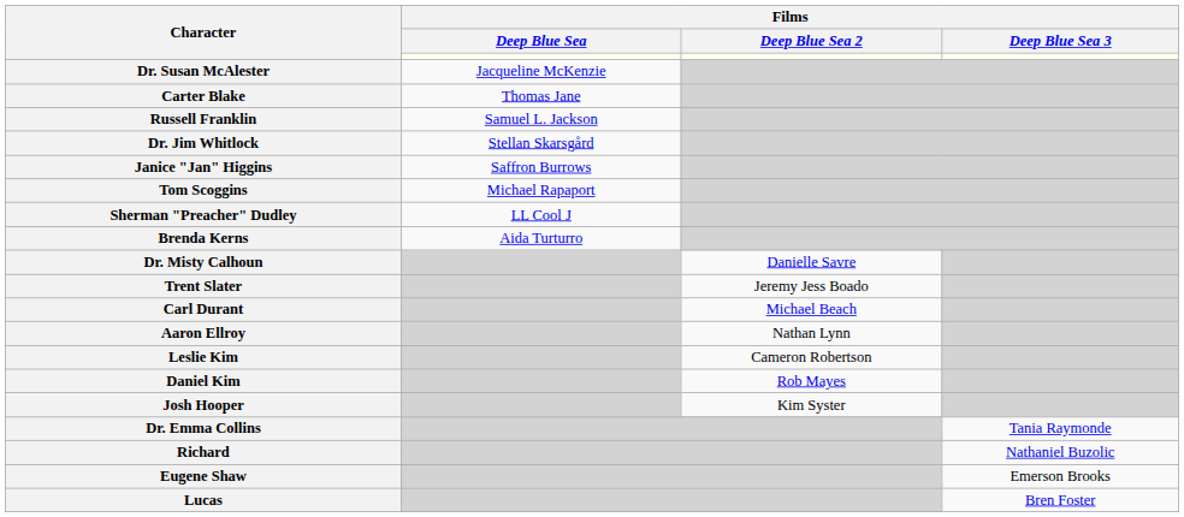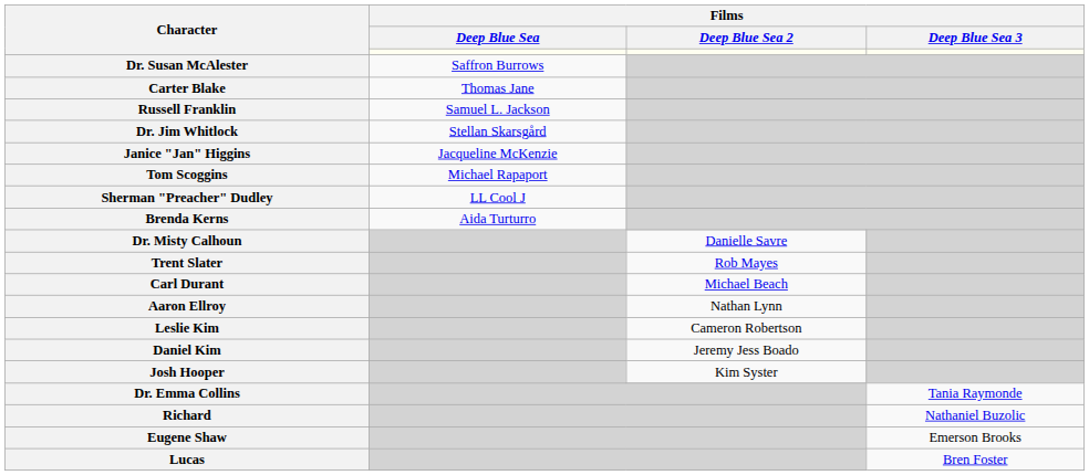 <table class="wikitable" style="text-align:center; width:99%;">
 <tr>
 <th rowspan="3">Character</th>
 <th colspan="4">Films</th>
 </tr>
 <tr>
 <th><em><a href='#'>Deep Blue Sea</a></em></th>
 <th><em><a href='#'>Deep Blue Sea 2</a></em></th>
 <th><em><a href='#'>Deep Blue Sea 3</a></em></th>
 </tr>
 <tr>
 <th style="background:ivory;"></th>
 <th style="background:ivory;"></th>
 <th style="background:ivory;"></th>
 </tr>
 <tr>
 <th>Dr. Susan McAlester</th>
-<td><a href='#'>Jacqueline McKenzie</a></td>
+<td><a href='#'>Saffron Burrows</a></td>
 <td colspan="2" style="background:lightgrey;"> </td>
 </tr>
 <tr>
 <th>Carter Blake</th>
 <td><a href='#'>Thomas Jane</a></td>
 <td colspan="2" style="background:lightgrey;"> </td>
 </tr>
 <tr>
 <th>Russell Franklin</th>
 <td><a href='#'>Samuel L. Jackson</a></td>
 <td colspan="2" style="background:lightgrey;"> </td>
 </tr>
 <tr>
 <th>Dr. Jim Whitlock</th>
 <td><a href='#'>Stellan Skarsgård</a></td>
 <td colspan="2" style="background:lightgrey;"> </td>
 </tr>
 <tr>
 <th>Janice "Jan" Higgins</th>
-<td><a href='#'>Saffron Burrows</a></td>
+<td><a href='#'>Jacqueline McKenzie</a></td>
 <td colspan="2" style="background:lightgrey;"> </td>
 </tr>
 <tr>
 <th>Tom Scoggins</th>
 <td><a href='#'>Michael Rapaport</a></td>
 <td colspan="2" style="background:lightgrey;"> </td>
 </tr>
 <tr>
 <th>Sherman "Preacher" Dudley</th>
 <td><a href='#'>LL Cool J</a></td>
 <td colspan="2" style="background:lightgrey;"> </td>
 </tr>
 <tr>
 <th>Brenda Kerns</th>
 <td><a href='#'>Aida Turturro</a></td>
 <td colspan="2" style="background:lightgrey;"> </td>
 </tr>
 <tr>
 <th>Dr. Misty Calhoun</th>
 <td style="background:lightgrey;"> </td>
 <td><a href='#'>Danielle Savre</a></td>
 <td style="background:lightgrey;"> </td>
 </tr>
 <tr>
 <th>Trent Slater</th>
 <td style="background:lightgrey;"> </td>
-<td>Jeremy Jess Boado</td>
+<td><a href='#'>Rob Mayes</a></td>
 <td style="background:lightgrey;"> </td>
 </tr>
 <tr>
 <th>Carl Durant</th>
 <td style="background:lightgrey;"> </td>
 <td><a href='#'>Michael Beach</a></td>
 <td style="background:lightgrey;"> </td>
 </tr>
 <tr>
 <th>Aaron Ellroy</th>
 <td style="background:lightgrey;"> </td>
 <td>Nathan Lynn</td>
 <td style="background:lightgrey;"> </td>
 </tr>
 <tr>
 <th>Leslie Kim</th>
 <td style="background:lightgrey;"> </td>
 <td>Cameron Robertson</td>
 <td style="background:lightgrey;"> </td>
 </tr>
 <tr>
 <th>Daniel Kim</th>
 <td style="background:lightgrey;"> </td>
-<td><a href='#'>Rob Mayes</a></td>
+<td>Jeremy Jess Boado</td>
 <td style="background:lightgrey;"> </td>
 </tr>
 <tr>
 <th>Josh Hooper</th>
 <td style="background:lightgrey;"> </td>
 <td>Kim Syster</td>
 <td style="background:lightgrey;"> </td>
 </tr>
 <tr>
 <th>Dr. Emma Collins</th>
 <td colspan="2" style="background:lightgrey;"> </td>
 <td><a href='#'>Tania Raymonde</a></td>
 </tr>
 <tr>
 <th>Richard</th>
 <td colspan="2" style="background:lightgrey;"> </td>
 <td><a href='#'>Nathaniel Buzolic</a></td>
 </tr>
 <tr>
 <th>Eugene Shaw</th>
 <td colspan="2" style="background:lightgrey;"> </td>
 <td>Emerson Brooks</td>
 </tr>
 <tr>
 <th>Lucas</th>
 <td colspan="2" style="background:lightgrey;"> </td>
 <td><a href='#'>Bren Foster</a></td>
 </tr>
 </table>
